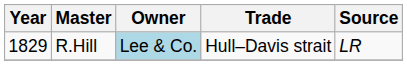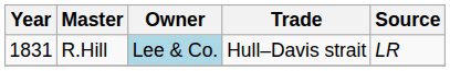 <table class=" wikitable">
 <tr>
 <th>Year</th>
 <th>Master</th>
 <th>Owner</th>
 <th>Trade</th>
 <th>Source</th>
 </tr>
 <tr>
-<td>1829</td>
+<td>1831</td>
 <td>R.Hill</td>
 <td style="background: lightblue;">Lee & Co.</td>
 <td>Hull–Davis strait</td>
 <td><em>LR</em></td>
 </tr>
 <tr>
 </tr>
 </table>
